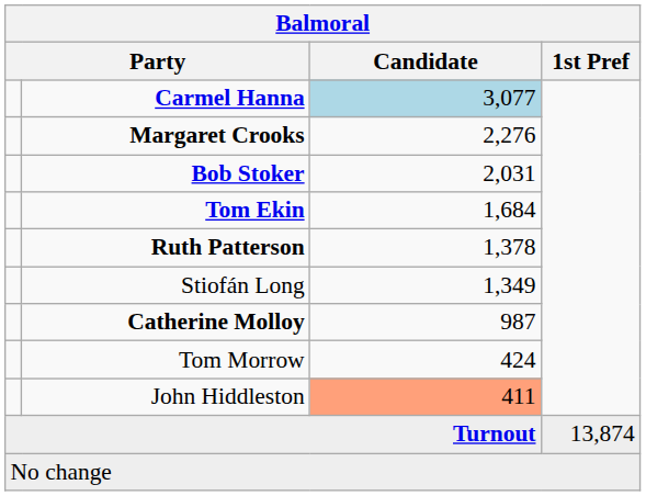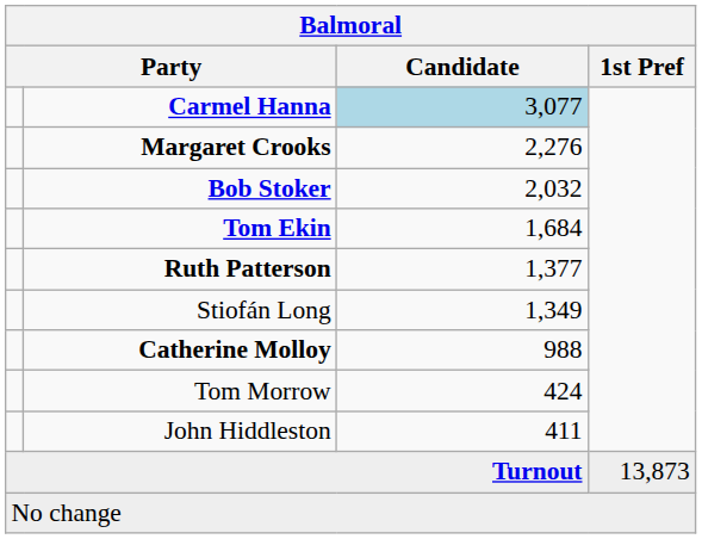 <table class="wikitable">
 <tr>
 <th colspan="4" align="center"><a href='#'>Balmoral</a></th>
 </tr>
 <tr>
 <th colspan="2" align="center" width=200>Party</th>
 <th width=150>Candidate</th>
 <th width=60>1st Pref</th>
 </tr>
 <tr>
 <td></td>
 <td align="right"><strong><a href='#'>Carmel Hanna</a></strong></td>
 <td align="right" style="background: lightblue;">3,077</td>
 </tr>
 <tr>
 <td></td>
 <td align="right"><strong>Margaret Crooks</strong></td>
 <td align="right">2,276</td>
 </tr>
 <tr>
 <td></td>
 <td align="right"><strong><a href='#'>Bob Stoker</a></strong></td>
-<td align="right">2,031</td>
+<td align="right">2,032</td>
 </tr>
 <tr>
 <td></td>
 <td align="right"><strong><a href='#'>Tom Ekin</a></strong></td>
 <td align="right">1,684</td>
 </tr>
 <tr>
 <td></td>
 <td align="right"><strong>Ruth Patterson</strong></td>
-<td align="right">1,378</td>
+<td align="right">1,377</td>
 </tr>
 <tr>
 <td></td>
 <td align="right">Stiofán Long</td>
 <td align="right">1,349</td>
 </tr>
 <tr>
 <td></td>
 <td align="right"><strong>Catherine Molloy</strong></td>
-<td align="right">987</td>
+<td align="right">988</td>
 </tr>
 <tr>
 <td></td>
 <td align="right">Tom Morrow</td>
 <td align="right">424</td>
 </tr>
 <tr>
 <td></td>
 <td align="right">John Hiddleston</td>
-<td align="right" style="background: lightsalmon;">411</td>
+<td align="right">411</td>
 </tr>
 <tr bgcolor="EEEEEE">
 <td colspan=3 align="right"><strong><a href='#'>Turnout</a></strong></td>
-<td align="right">13,874</td>
+<td align="right">13,873</td>
 </tr>
 <tr bgcolor="EEEEEE">
 <td colspan=4>No change</td>
 </tr>
 </table>
